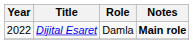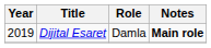 <table class="wikitable">
 <tr>
 <th>Year</th>
 <th>Title</th>
 <th>Role</th>
 <th>Notes</th>
 </tr>
 <tr>
-<td>2022</td>
+<td>2019</td>
 <td><em><a href='#'>Dijital Esaret</a></em></td>
 <td>Damla</td>
 <td><strong>Main role</strong></td>
 </tr>
 <tr>
 </tr>
 </table>
